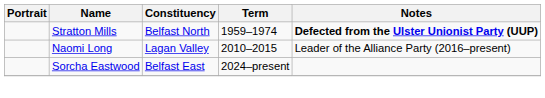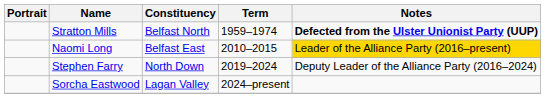 <table class="wikitable" |align=center>
 <tr>
 <th>Portrait</th>
 <th>Name</th>
 <th>Constituency</th>
 <th>Term</th>
 <th>Notes</th>
 </tr>
 <tr>
 <td></td>
 <td><a href='#'>Stratton Mills</a></td>
 <td><a href='#'>Belfast North</a></td>
 <td>1959–1974</td>
 <td><strong>Defected from the <a href='#'>Ulster Unionist Party</a> (UUP)</strong></td>
 </tr>
 <tr>
 <td></td>
 <td><a href='#'>Naomi Long</a></td>
-<td><a href='#'>Lagan Valley</a></td>
+<td><a href='#'>Belfast East</a></td>
 <td>2010–2015</td>
-<td>Leader of the Alliance Party (2016–present)</td>
+<td style="background: gold;">Leader of the Alliance Party (2016–present)</td>
+</tr>
+<tr>
+<td></td>
+<td><a href='#'>Stephen Farry</a></td>
+<td><a href='#'>North Down</a></td>
+<td>2019–2024</td>
+<td>Deputy Leader of the Alliance Party (2016–2024)</td>
 </tr>
 <tr>
 <td></td>
 <td><a href='#'>Sorcha Eastwood</a></td>
-<td><a href='#'>Belfast East</a></td>
+<td><a href='#'>Lagan Valley</a></td>
 <td>2024–present</td>
 <td></td>
 </tr>
 <tr>
 </tr>
 </table>
